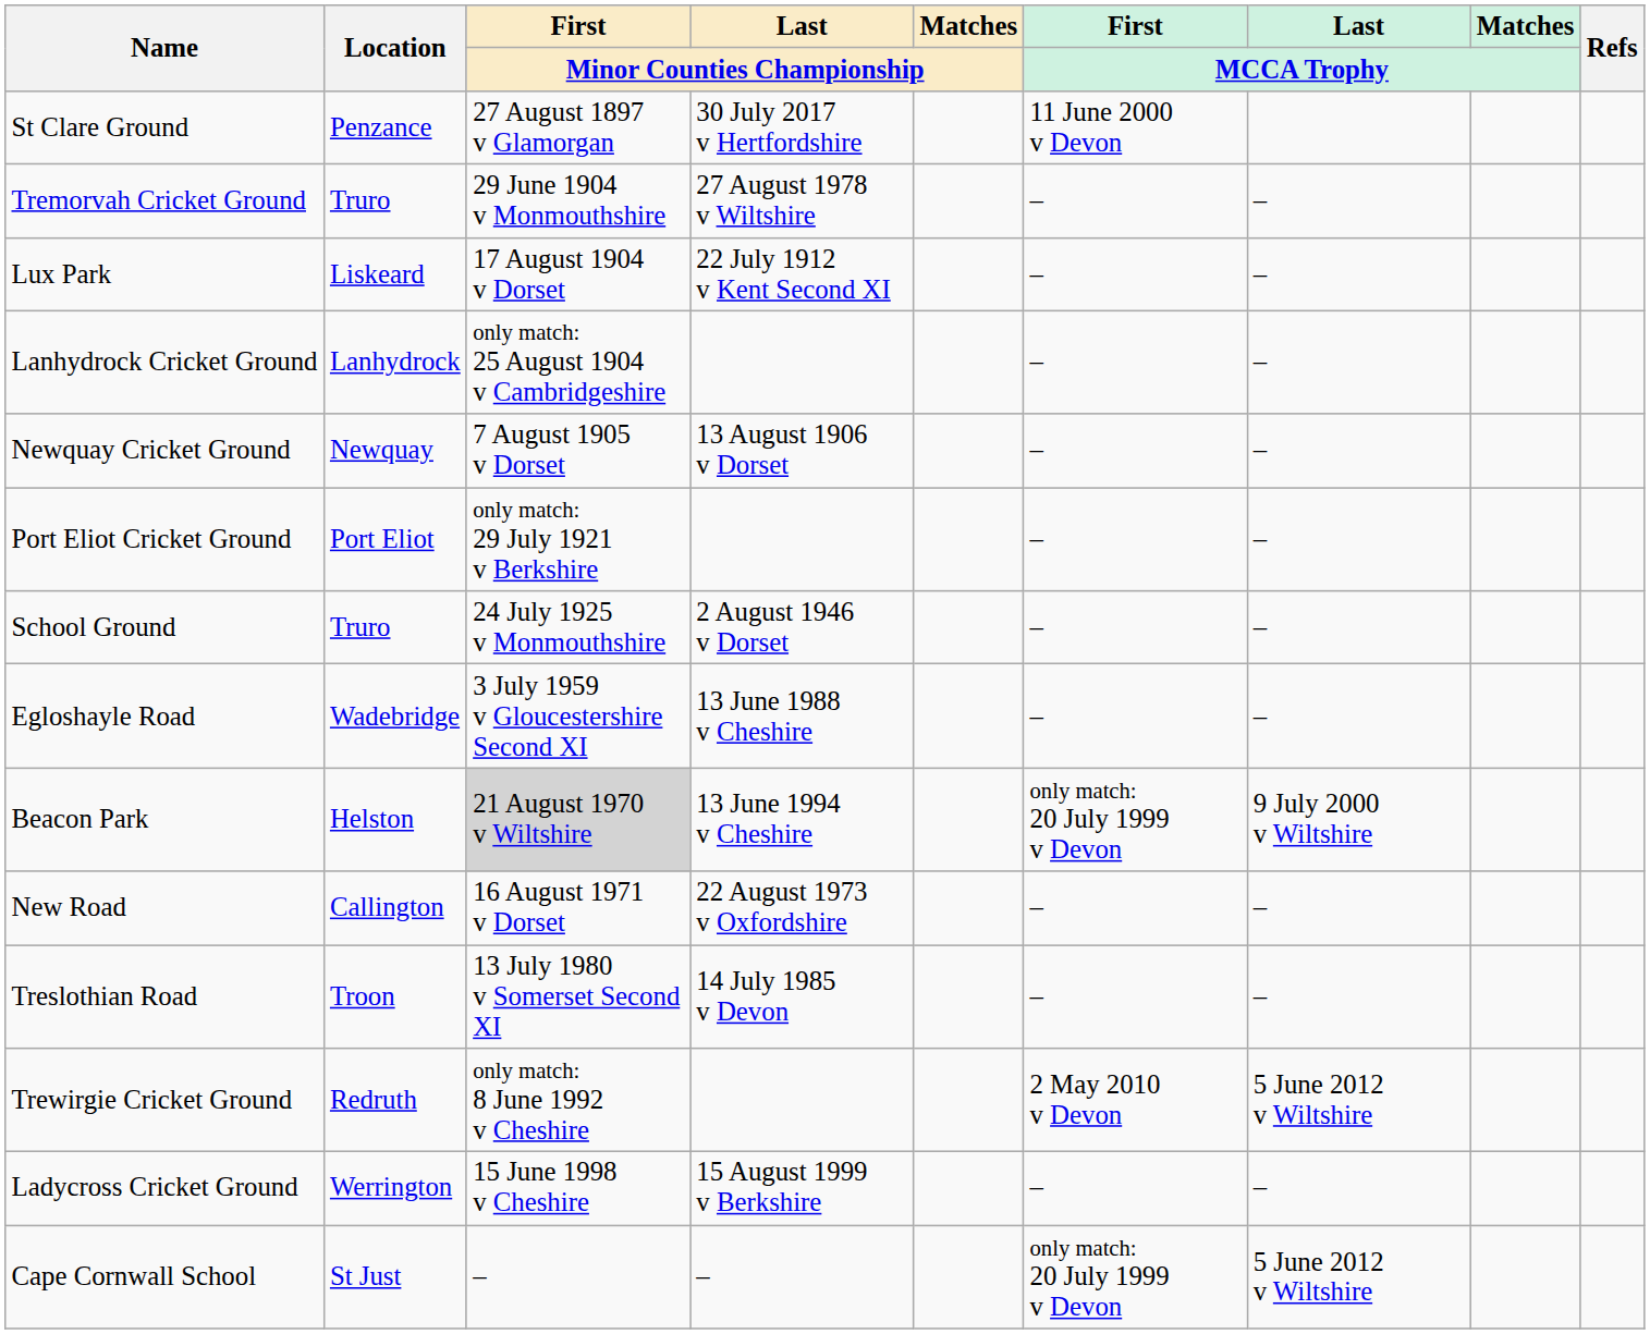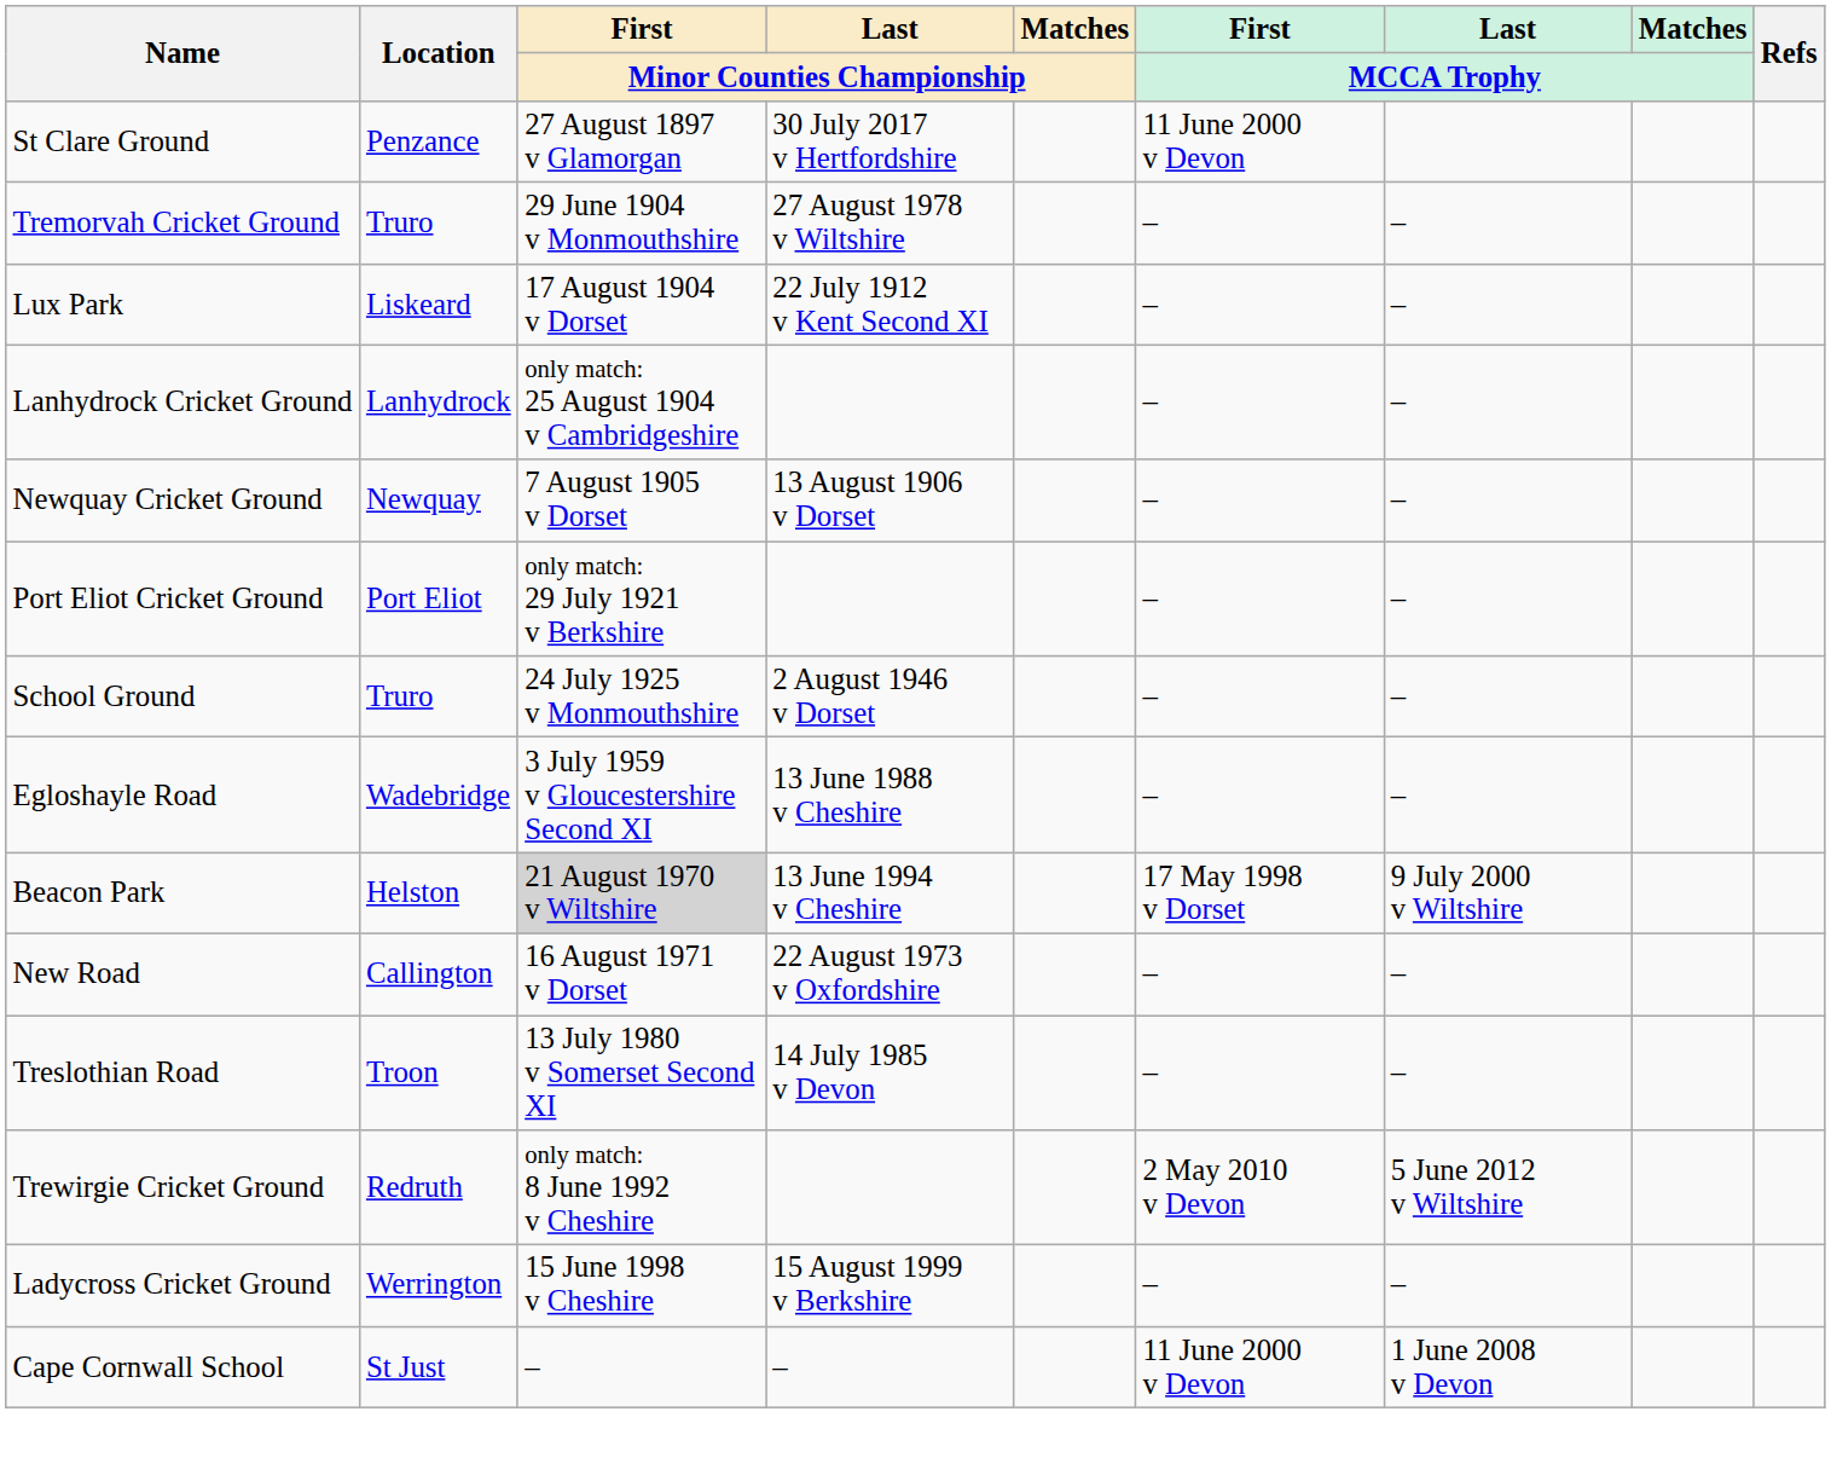 <table class="wikitable sortable">
 <tr>
 <th rowspan="2">Name</th>
 <th rowspan="2">Location</th>
 <th width="125" class="unsortable" style="background:#faecc8">First</th>
 <th width="125" class="unsortable" style="background:#faecc8">Last</th>
 <th style="background:#faecc8">Matches</th>
 <th width="125" class="unsortable" style="background:#cef2e0">First</th>
 <th width="125" class="unsortable" style="background:#cef2e0">Last</th>
 <th style="background:#cef2e0">Matches</th>
 <th rowspan="2" class="unsortable">Refs</th>
 </tr>
 <tr class="unsortable">
 <th colspan="3" style="background:#faecc8"><a href='#'>Minor Counties Championship</a></th>
 <th colspan="3" style="background:#cef2e0"><a href='#'>MCCA Trophy</a></th>
 </tr>
 <tr>
 <td>St Clare Ground<br></td>
 <td><a href='#'>Penzance</a></td>
 <td>27 August 1897<br>v <a href='#'>Glamorgan</a></td>
 <td>30 July 2017<br>v <a href='#'>Hertfordshire</a></td>
 <td></td>
 <td>11 June 2000<br>v <a href='#'>Devon</a></td>
 <td> </td>
 <td></td>
 <td></td>
 </tr>
 <tr>
 <td><a href='#'>Tremorvah Cricket Ground</a></td>
 <td><a href='#'>Truro</a></td>
 <td>29 June 1904<br>v <a href='#'>Monmouthshire</a></td>
 <td>27 August 1978<br>v <a href='#'>Wiltshire</a></td>
 <td></td>
 <td>–</td>
 <td>–</td>
 <td></td>
 <td></td>
 </tr>
 <tr>
 <td>Lux Park</td>
 <td><a href='#'>Liskeard</a></td>
 <td>17 August 1904<br>v <a href='#'>Dorset</a></td>
 <td>22 July 1912<br>v <a href='#'>Kent Second XI</a></td>
 <td></td>
 <td>–</td>
 <td>–</td>
 <td></td>
 <td></td>
 </tr>
 <tr>
 <td>Lanhydrock Cricket Ground<br></td>
 <td><a href='#'>Lanhydrock</a></td>
 <td><small>only match:</small><br>25 August 1904<br>v <a href='#'>Cambridgeshire</a></td>
 <td> </td>
 <td></td>
 <td>–</td>
 <td>–</td>
 <td></td>
 <td></td>
 </tr>
 <tr>
 <td>Newquay Cricket Ground</td>
 <td><a href='#'>Newquay</a></td>
 <td>7 August 1905<br>v <a href='#'>Dorset</a></td>
 <td>13 August 1906<br>v <a href='#'>Dorset</a></td>
 <td></td>
 <td>–</td>
 <td>–</td>
 <td></td>
 <td></td>
 </tr>
 <tr>
 <td>Port Eliot Cricket Ground</td>
 <td><a href='#'>Port Eliot</a></td>
 <td><small>only match:</small><br>29 July 1921<br>v <a href='#'>Berkshire</a></td>
 <td> </td>
 <td></td>
 <td>–</td>
 <td>–</td>
 <td></td>
 <td></td>
 </tr>
 <tr>
 <td>School Ground</td>
 <td><a href='#'>Truro</a></td>
 <td>24 July 1925<br>v <a href='#'>Monmouthshire</a></td>
 <td>2 August 1946<br>v <a href='#'>Dorset</a></td>
 <td></td>
 <td>–</td>
 <td>–</td>
 <td></td>
 <td></td>
 </tr>
 <tr>
 <td>Egloshayle Road</td>
 <td><a href='#'>Wadebridge</a></td>
 <td>3 July 1959<br>v <a href='#'>Gloucestershire Second XI</a></td>
 <td>13 June 1988<br>v <a href='#'>Cheshire</a></td>
 <td></td>
 <td>–</td>
 <td>–</td>
 <td></td>
 <td></td>
 </tr>
 <tr>
 <td>Beacon Park<br></td>
 <td><a href='#'>Helston</a></td>
 <td style="background: lightgrey;">21 August 1970<br>v <a href='#'>Wiltshire</a></td>
 <td>13 June 1994<br>v <a href='#'>Cheshire</a></td>
 <td></td>
-<td><small>only match:</small><br>20 July 1999<br>v <a href='#'>Devon</a></td>
+<td>17 May 1998<br>v <a href='#'>Dorset</a></td>
 <td>9 July 2000<br>v <a href='#'>Wiltshire</a></td>
 <td></td>
 <td></td>
 </tr>
 <tr>
 <td>New Road<br></td>
 <td><a href='#'>Callington</a></td>
 <td>16 August 1971<br>v <a href='#'>Dorset</a></td>
 <td>22 August 1973<br>v <a href='#'>Oxfordshire</a></td>
 <td></td>
 <td>–</td>
 <td>–</td>
 <td></td>
 <td></td>
 </tr>
 <tr>
 <td>Treslothian Road<br></td>
 <td><a href='#'>Troon</a></td>
 <td>13 July 1980<br>v <a href='#'>Somerset Second XI</a></td>
 <td>14 July 1985<br>v <a href='#'>Devon</a></td>
 <td></td>
 <td>–</td>
 <td>–</td>
 <td></td>
 <td></td>
 </tr>
 <tr>
 <td>Trewirgie Cricket Ground</td>
 <td><a href='#'>Redruth</a></td>
 <td><small>only match:</small><br>8 June 1992<br>v <a href='#'>Cheshire</a></td>
 <td> </td>
 <td></td>
 <td>2 May 2010<br>v <a href='#'>Devon</a></td>
 <td>5 June 2012<br>v <a href='#'>Wiltshire</a></td>
 <td></td>
 <td></td>
 </tr>
 <tr>
 <td>Ladycross Cricket Ground<br></td>
 <td><a href='#'>Werrington</a></td>
 <td>15 June 1998<br>v <a href='#'>Cheshire</a></td>
 <td>15 August 1999<br>v <a href='#'>Berkshire</a></td>
 <td></td>
 <td>–</td>
 <td>–</td>
 <td></td>
 <td></td>
 </tr>
 <tr>
 <td>Cape Cornwall School</td>
 <td><a href='#'>St Just</a></td>
 <td>–</td>
 <td>–</td>
 <td></td>
-<td><small>only match:</small><br>20 July 1999<br>v <a href='#'>Devon</a></td>
-<td>5 June 2012<br>v <a href='#'>Wiltshire</a></td>
+<td>11 June 2000<br>v <a href='#'>Devon</a></td>
+<td>1 June 2008<br>v <a href='#'>Devon</a></td>
 <td></td>
 <td></td>
 </tr>
 </table>
